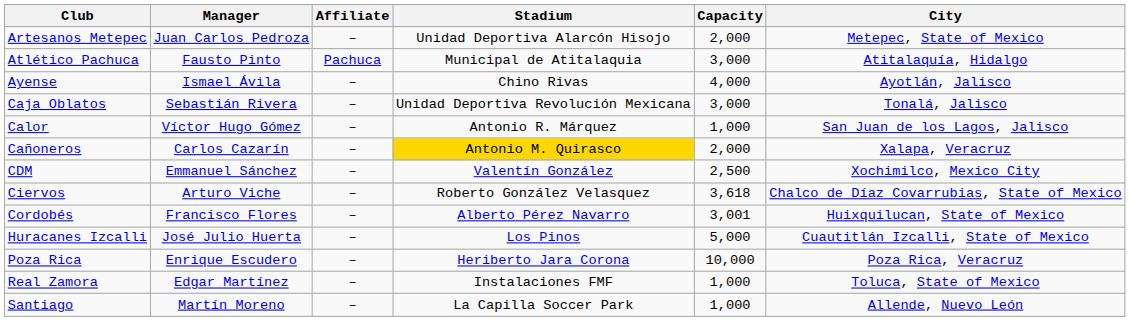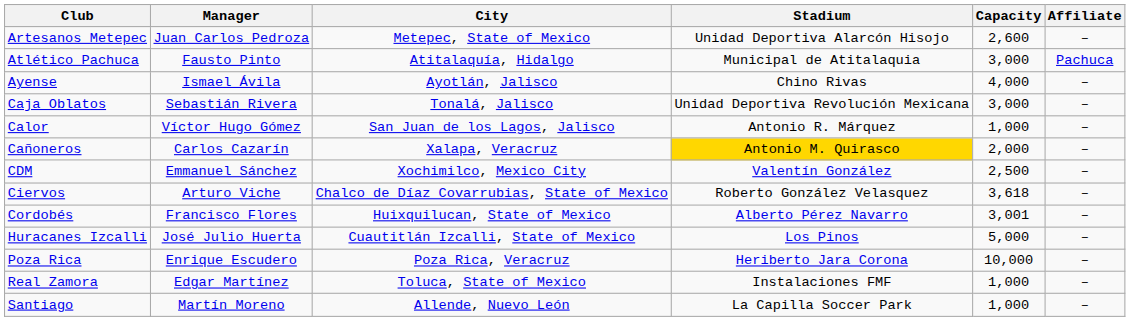 <table class="wikitable sortable" style="text-align: center;">
 <tr>
 <th>Club</th>
 <th>Manager</th>
-<th>Affiliate</th>
+<th>City</th>
 <th>Stadium</th>
 <th>Capacity</th>
-<th>City</th>
+<th>Affiliate</th>
 </tr>
 <tr>
 <td align="left"><a href='#'>Artesanos Metepec</a></td>
 <td> <a href='#'>Juan Carlos Pedroza</a></td>
+<td><a href='#'>Metepec</a>, <a href='#'>State of Mexico</a></td>
+<td>Unidad Deportiva Alarcón Hisojo</td>
+<td>2,600</td>
 <td>–</td>
-<td>Unidad Deportiva Alarcón Hisojo</td>
-<td>2,000</td>
-<td><a href='#'>Metepec</a>, <a href='#'>State of Mexico</a></td>
 </tr>
 <tr>
 <td align="left"><a href='#'>Atlético Pachuca</a></td>
 <td> <a href='#'>Fausto Pinto</a></td>
-<td><a href='#'>Pachuca</a></td>
+<td><a href='#'>Atitalaquía</a>, <a href='#'>Hidalgo</a></td>
 <td>Municipal de Atitalaquia</td>
 <td>3,000</td>
-<td><a href='#'>Atitalaquía</a>, <a href='#'>Hidalgo</a></td>
+<td><a href='#'>Pachuca</a></td>
 </tr>
 <tr>
 <td align="left"><a href='#'>Ayense</a></td>
 <td> <a href='#'>Ismael Ávila</a></td>
-<td>–</td>
+<td><a href='#'>Ayotlán</a>, <a href='#'>Jalisco</a></td>
 <td>Chino Rivas</td>
 <td>4,000</td>
-<td><a href='#'>Ayotlán</a>, <a href='#'>Jalisco</a></td>
+<td>–</td>
 </tr>
 <tr>
 <td align="left"><a href='#'>Caja Oblatos</a></td>
 <td> <a href='#'>Sebastián Rivera</a></td>
-<td>–</td>
+<td><a href='#'>Tonalá</a>, <a href='#'>Jalisco</a></td>
 <td>Unidad Deportiva Revolución Mexicana</td>
 <td>3,000</td>
-<td><a href='#'>Tonalá</a>, <a href='#'>Jalisco</a></td>
+<td>–</td>
 </tr>
 <tr>
 <td align="left"><a href='#'>Calor</a></td>
 <td> <a href='#'>Víctor Hugo Gómez</a></td>
-<td>–</td>
+<td><a href='#'>San Juan de los Lagos</a>, <a href='#'>Jalisco</a></td>
 <td>Antonio R. Márquez</td>
 <td>1,000</td>
-<td><a href='#'>San Juan de los Lagos</a>, <a href='#'>Jalisco</a></td>
+<td>–</td>
 </tr>
 <tr>
 <td align="left"><a href='#'>Cañoneros</a></td>
 <td> <a href='#'>Carlos Cazarín</a></td>
-<td>–</td>
+<td><a href='#'>Xalapa</a>, <a href='#'>Veracruz</a></td>
 <td style="background: gold;">Antonio M. Quirasco</td>
 <td>2,000</td>
-<td><a href='#'>Xalapa</a>, <a href='#'>Veracruz</a></td>
+<td>–</td>
 </tr>
 <tr>
 <td align="left"><a href='#'>CDM</a></td>
 <td> <a href='#'>Emmanuel Sánchez</a></td>
-<td>–</td>
+<td><a href='#'>Xochimilco</a>, <a href='#'>Mexico City</a></td>
 <td><a href='#'>Valentín González</a></td>
 <td>2,500</td>
-<td><a href='#'>Xochimilco</a>, <a href='#'>Mexico City</a></td>
+<td>–</td>
 </tr>
 <tr>
 <td align="left"><a href='#'>Ciervos</a></td>
 <td> <a href='#'>Arturo Viche</a></td>
-<td>–</td>
+<td><a href='#'>Chalco de Díaz Covarrubias</a>, <a href='#'>State of Mexico</a></td>
 <td>Roberto González Velasquez</td>
 <td>3,618</td>
-<td><a href='#'>Chalco de Díaz Covarrubias</a>, <a href='#'>State of Mexico</a></td>
+<td>–</td>
 </tr>
 <tr>
 <td align="left"><a href='#'>Cordobés</a></td>
 <td> <a href='#'>Francisco Flores</a></td>
-<td>–</td>
+<td><a href='#'>Huixquilucan</a>, <a href='#'>State of Mexico</a></td>
 <td><a href='#'>Alberto Pérez Navarro</a></td>
 <td>3,001</td>
-<td><a href='#'>Huixquilucan</a>, <a href='#'>State of Mexico</a></td>
+<td>–</td>
 </tr>
 <tr>
 <td align="left"><a href='#'>Huracanes Izcalli</a></td>
 <td> <a href='#'>José Julio Huerta</a></td>
-<td>–</td>
+<td><a href='#'>Cuautitlán Izcalli</a>, <a href='#'>State of Mexico</a></td>
 <td><a href='#'>Los Pinos</a></td>
 <td>5,000</td>
-<td><a href='#'>Cuautitlán Izcalli</a>, <a href='#'>State of Mexico</a></td>
+<td>–</td>
 </tr>
 <tr>
 <td align="left"><a href='#'>Poza Rica</a></td>
 <td> <a href='#'>Enrique Escudero</a></td>
-<td>–</td>
+<td><a href='#'>Poza Rica</a>, <a href='#'>Veracruz</a></td>
 <td><a href='#'>Heriberto Jara Corona</a></td>
 <td>10,000</td>
-<td><a href='#'>Poza Rica</a>, <a href='#'>Veracruz</a></td>
+<td>–</td>
 </tr>
 <tr>
 <td align="left"><a href='#'>Real Zamora</a></td>
 <td> <a href='#'>Edgar Martínez</a></td>
-<td>–</td>
+<td><a href='#'>Toluca</a>, <a href='#'>State of Mexico</a></td>
 <td>Instalaciones FMF</td>
 <td>1,000</td>
-<td><a href='#'>Toluca</a>, <a href='#'>State of Mexico</a></td>
+<td>–</td>
 </tr>
 <tr>
 <td align="left"><a href='#'>Santiago</a></td>
 <td> <a href='#'>Martín Moreno</a></td>
-<td>–</td>
+<td><a href='#'>Allende</a>, <a href='#'>Nuevo León</a></td>
 <td>La Capilla Soccer Park</td>
 <td>1,000</td>
-<td><a href='#'>Allende</a>, <a href='#'>Nuevo León</a></td>
+<td>–</td>
 </tr>
 </table>
